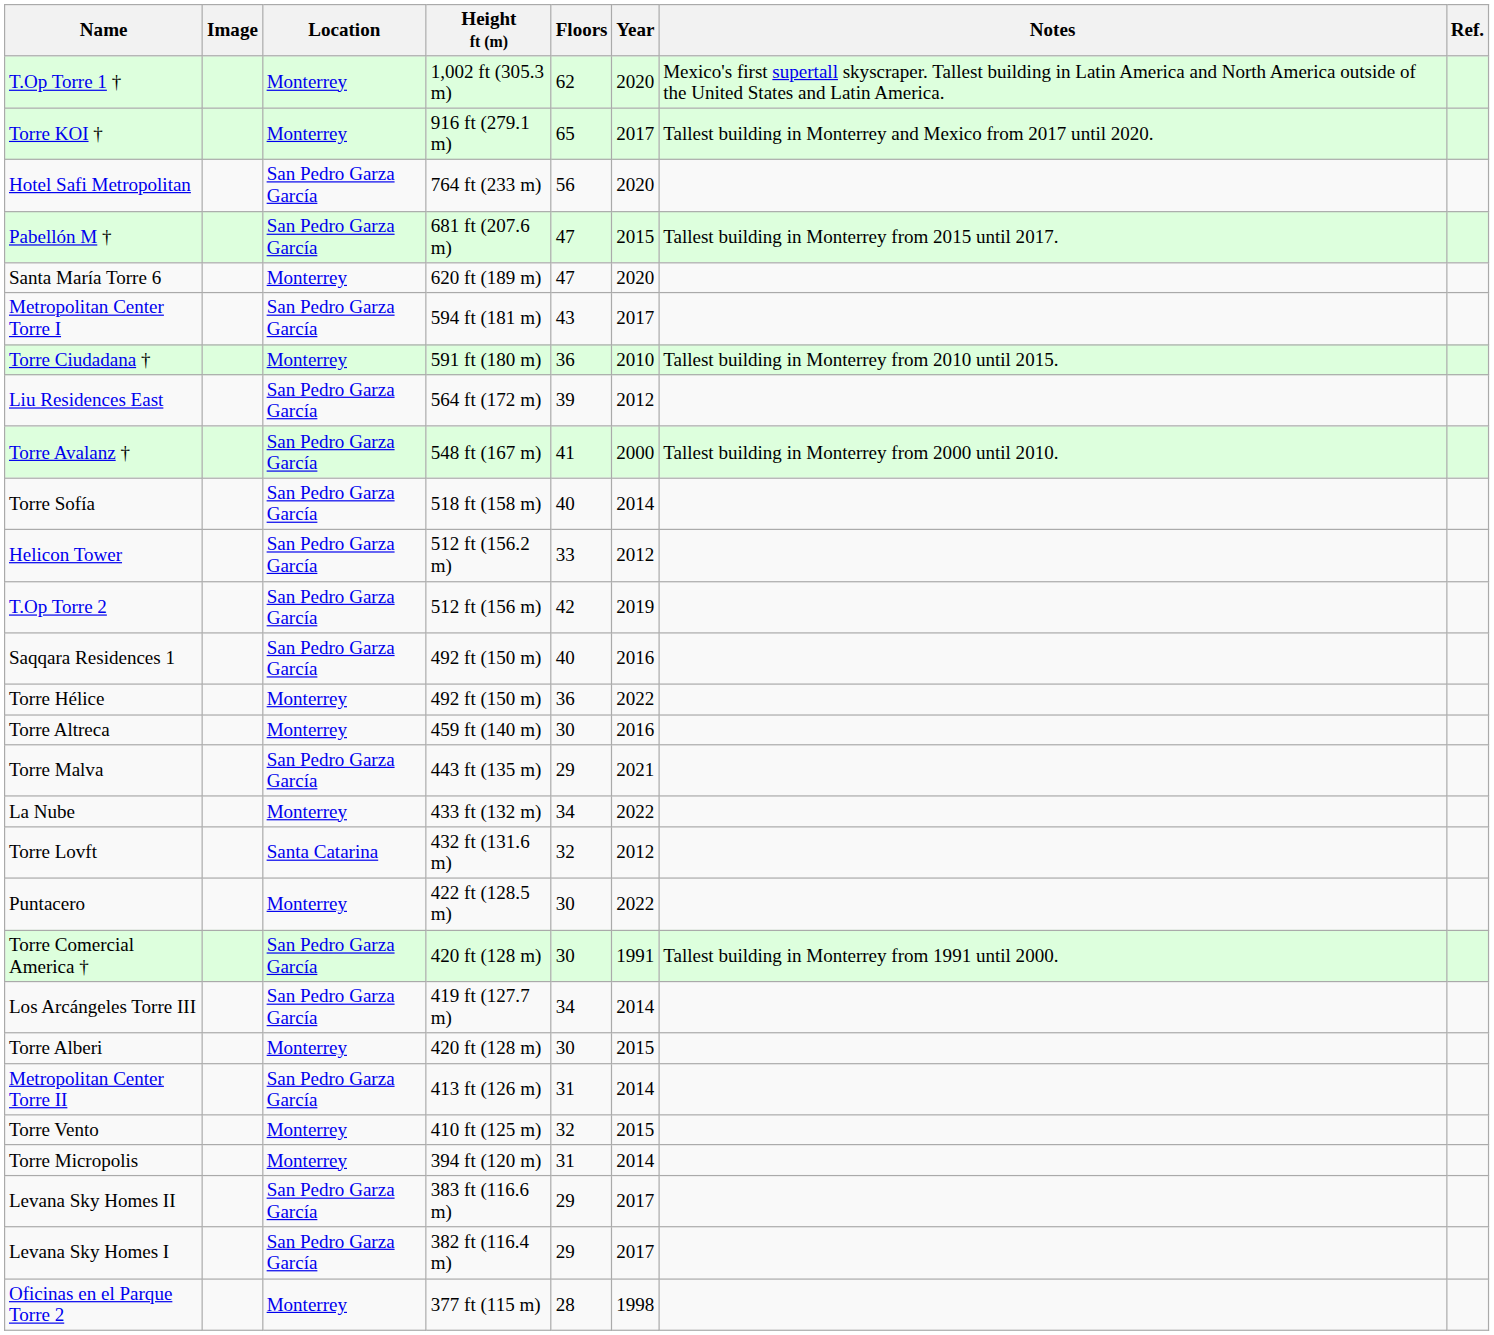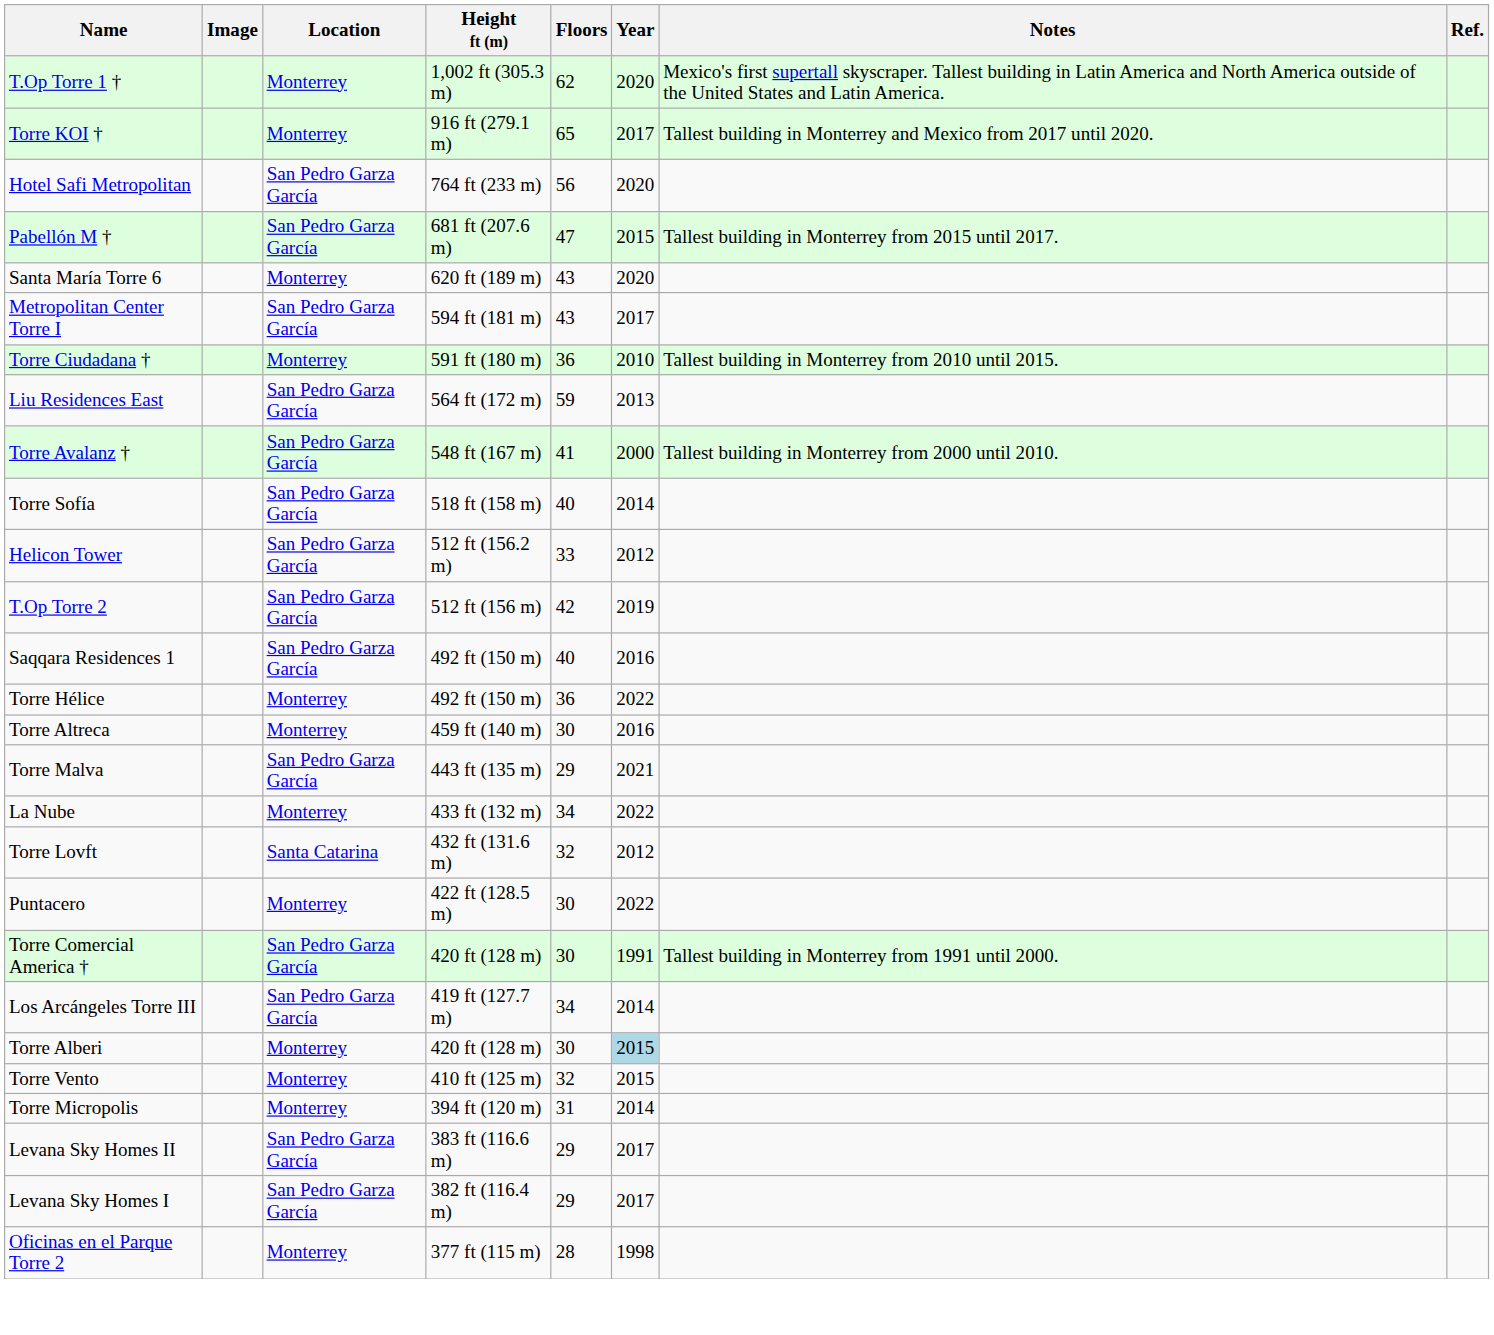 <table class="wikitable sortable static-row-numbers">
 <tr>
 <th>Name</th>
 <th>Image</th>
 <th>Location</th>
 <th>Height<br><small>ft (m)</small></th>
 <th>Floors</th>
 <th>Year</th>
 <th class="unsortable">Notes</th>
 <th>Ref.</th>
 </tr>
 <tr style="background:#dfd;">
 <td><a href='#'>T.Op Torre 1</a> †</td>
 <td></td>
 <td><a href='#'>Monterrey</a></td>
 <td>1,002 ft (305.3 m)</td>
 <td>62</td>
 <td>2020</td>
 <td>Mexico's first <a href='#'>supertall</a> skyscraper. Tallest building in Latin America and North America outside of the United States and Latin America.</td>
 <td></td>
 </tr>
 <tr style="background:#dfd;">
 <td><a href='#'>Torre KOI</a> †</td>
 <td></td>
 <td><a href='#'>Monterrey</a></td>
 <td>916 ft (279.1 m)</td>
 <td>65</td>
 <td>2017</td>
 <td>Tallest building in Monterrey and Mexico from 2017 until 2020.</td>
 <td></td>
 </tr>
 <tr>
 <td><a href='#'>Hotel Safi Metropolitan</a></td>
 <td><br></td>
 <td><a href='#'>San Pedro Garza García</a></td>
 <td>764 ft (233 m)</td>
 <td>56</td>
 <td>2020</td>
 <td></td>
 <td></td>
 </tr>
 <tr style="background:#dfd;">
 <td><a href='#'>Pabellón M</a> †</td>
 <td></td>
 <td><a href='#'>San Pedro Garza García</a></td>
 <td>681 ft (207.6 m)</td>
 <td>47</td>
 <td>2015</td>
 <td>Tallest building in Monterrey from 2015 until 2017.</td>
 <td></td>
 </tr>
 <tr>
 <td>Santa María Torre 6</td>
 <td></td>
 <td><a href='#'>Monterrey</a></td>
 <td>620 ft (189 m)</td>
-<td>47</td>
+<td>43</td>
 <td>2020</td>
 <td></td>
 <td></td>
 </tr>
 <tr>
 <td><a href='#'>Metropolitan Center Torre I</a></td>
 <td></td>
 <td><a href='#'>San Pedro Garza García</a></td>
 <td>594 ft (181 m)</td>
 <td>43</td>
 <td>2017</td>
 <td></td>
 <td></td>
 </tr>
 <tr style="background:#dfd;">
 <td><a href='#'>Torre Ciudadana</a> †</td>
 <td></td>
 <td><a href='#'>Monterrey</a></td>
 <td>591 ft (180 m)</td>
 <td>36</td>
 <td>2010</td>
 <td>Tallest building in Monterrey from 2010 until 2015.</td>
 <td></td>
 </tr>
 <tr>
 <td><a href='#'>Liu Residences East</a></td>
 <td></td>
 <td><a href='#'>San Pedro Garza García</a></td>
 <td>564 ft (172 m)</td>
-<td>39</td>
-<td>2012</td>
+<td>59</td>
+<td>2013</td>
 <td></td>
 <td></td>
 </tr>
 <tr style="background:#dfd;">
 <td><a href='#'>Torre Avalanz</a> †</td>
 <td></td>
 <td><a href='#'>San Pedro Garza García</a></td>
 <td>548 ft (167 m)</td>
 <td>41</td>
 <td>2000</td>
 <td>Tallest building in Monterrey from 2000 until 2010.</td>
 <td></td>
 </tr>
 <tr>
 <td>Torre Sofía</td>
 <td></td>
 <td><a href='#'>San Pedro Garza García</a></td>
 <td>518 ft (158 m)</td>
 <td>40</td>
 <td>2014</td>
 <td></td>
 <td></td>
 </tr>
 <tr>
 <td><a href='#'>Helicon Tower</a></td>
 <td></td>
 <td><a href='#'>San Pedro Garza García</a></td>
 <td>512 ft (156.2 m)</td>
 <td>33</td>
 <td>2012</td>
 <td></td>
 <td></td>
 </tr>
 <tr>
 <td><a href='#'>T.Op Torre 2</a></td>
 <td></td>
 <td><a href='#'>San Pedro Garza García</a></td>
 <td>512 ft (156 m)</td>
 <td>42</td>
 <td>2019</td>
 <td></td>
 <td></td>
 </tr>
 <tr>
 <td>Saqqara Residences 1</td>
 <td></td>
 <td><a href='#'>San Pedro Garza García</a></td>
 <td>492 ft (150 m)</td>
 <td>40</td>
 <td>2016</td>
 <td></td>
 <td></td>
 </tr>
 <tr>
 <td>Torre Hélice</td>
 <td></td>
 <td><a href='#'>Monterrey</a></td>
 <td>492 ft (150 m)</td>
 <td>36</td>
 <td>2022</td>
 <td></td>
 <td></td>
 </tr>
 <tr>
 <td>Torre Altreca</td>
 <td></td>
 <td><a href='#'>Monterrey</a></td>
 <td>459 ft (140 m)</td>
 <td>30</td>
 <td>2016</td>
 <td></td>
 <td></td>
 </tr>
 <tr>
 <td>Torre Malva</td>
 <td></td>
 <td><a href='#'>San Pedro Garza García</a></td>
 <td>443 ft (135 m)</td>
 <td>29</td>
 <td>2021</td>
 <td></td>
 <td></td>
 </tr>
 <tr>
 <td>La Nube</td>
 <td></td>
 <td><a href='#'>Monterrey</a></td>
 <td>433 ft (132 m)</td>
 <td>34</td>
 <td>2022</td>
 <td></td>
 <td></td>
 </tr>
 <tr>
 <td>Torre Lovft</td>
 <td></td>
 <td><a href='#'>Santa Catarina</a></td>
 <td>432 ft (131.6 m)</td>
 <td>32</td>
 <td>2012</td>
 <td></td>
 <td></td>
 </tr>
 <tr>
 <td>Puntacero</td>
 <td></td>
 <td><a href='#'>Monterrey</a></td>
 <td>422 ft (128.5 m)</td>
 <td>30</td>
 <td>2022</td>
 <td></td>
 <td></td>
 </tr>
 <tr style="background:#dfd;">
 <td>Torre Comercial America †</td>
 <td></td>
 <td><a href='#'>San Pedro Garza García</a></td>
 <td>420 ft (128 m)</td>
 <td>30</td>
 <td>1991</td>
 <td>Tallest building in Monterrey from 1991 until 2000.</td>
 <td></td>
 </tr>
 <tr>
 <td>Los Arcángeles Torre III</td>
 <td></td>
 <td><a href='#'>San Pedro Garza García</a></td>
 <td>419 ft (127.7 m)</td>
 <td>34</td>
 <td>2014</td>
 <td></td>
 <td></td>
 </tr>
 <tr>
 <td>Torre Alberi</td>
 <td></td>
 <td><a href='#'>Monterrey</a></td>
 <td>420 ft (128 m)</td>
 <td>30</td>
-<td>2015</td>
-<td></td>
-<td></td>
-</tr>
-<tr>
-<td><a href='#'>Metropolitan Center Torre II</a></td>
-<td></td>
-<td><a href='#'>San Pedro Garza García</a></td>
-<td>413 ft (126 m)</td>
-<td>31</td>
-<td>2014</td>
+<td style="background: lightblue;">2015</td>
 <td></td>
 <td></td>
 </tr>
 <tr>
 <td>Torre Vento</td>
 <td></td>
 <td><a href='#'>Monterrey</a></td>
 <td>410 ft (125 m)</td>
 <td>32</td>
 <td>2015</td>
 <td></td>
 <td></td>
 </tr>
 <tr>
 <td>Torre Micropolis</td>
 <td></td>
 <td><a href='#'>Monterrey</a></td>
 <td>394 ft (120 m)</td>
 <td>31</td>
 <td>2014</td>
 <td></td>
 <td></td>
 </tr>
 <tr>
 <td>Levana Sky Homes II</td>
 <td></td>
 <td><a href='#'>San Pedro Garza García</a></td>
 <td>383 ft (116.6 m)</td>
 <td>29</td>
 <td>2017</td>
 <td></td>
 <td></td>
 </tr>
 <tr>
 <td>Levana Sky Homes I</td>
 <td></td>
 <td><a href='#'>San Pedro Garza García</a></td>
 <td>382 ft (116.4 m)</td>
 <td>29</td>
 <td>2017</td>
 <td></td>
 <td></td>
 </tr>
 <tr>
 <td><a href='#'>Oficinas en el Parque Torre 2</a></td>
 <td></td>
 <td><a href='#'>Monterrey</a></td>
 <td>377 ft (115 m)</td>
 <td>28</td>
 <td>1998</td>
 <td></td>
 <td></td>
 </tr>
 </table>
